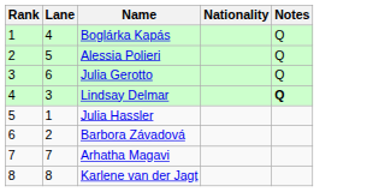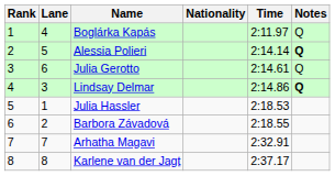 <table class="wikitable">
 <tr>
 <th>Rank</th>
 <th>Lane</th>
 <th>Name</th>
 <th>Nationality</th>
+<th>Time</th>
 <th>Notes</th>
 </tr>
 <tr bgcolor=ccffcc>
 <td>1</td>
 <td>4</td>
 <td><a href='#'>Boglárka Kapás</a></td>
 <td></td>
+<td>2:11.97</td>
 <td>Q</td>
 </tr>
 <tr bgcolor=ccffcc>
 <td>2</td>
 <td>5</td>
 <td><a href='#'>Alessia Polieri</a></td>
 <td></td>
-<td>Q</td>
+<td>2:14.14</td>
+<td><strong>Q</strong></td>
 </tr>
 <tr bgcolor=ccffcc>
 <td>3</td>
 <td>6</td>
 <td><a href='#'>Julia Gerotto</a></td>
 <td></td>
+<td>2:14.61</td>
 <td>Q</td>
 </tr>
 <tr bgcolor=ccffcc>
 <td>4</td>
 <td>3</td>
 <td><a href='#'>Lindsay Delmar</a></td>
 <td></td>
+<td>2:14.86</td>
 <td><strong>Q</strong></td>
 </tr>
 <tr>
 <td>5</td>
 <td>1</td>
 <td><a href='#'>Julia Hassler</a></td>
 <td></td>
+<td>2:18.53</td>
 <td></td>
 </tr>
 <tr>
 <td>6</td>
 <td>2</td>
 <td><a href='#'>Barbora Závadová</a></td>
 <td></td>
+<td>2:18.55</td>
 <td></td>
 </tr>
 <tr>
 <td>7</td>
 <td>7</td>
 <td><a href='#'>Arhatha Magavi</a></td>
 <td></td>
+<td>2:32.91</td>
 <td></td>
 </tr>
 <tr>
 <td>8</td>
 <td>8</td>
 <td><a href='#'>Karlene van der Jagt</a></td>
 <td></td>
+<td>2:37.17</td>
 <td></td>
 </tr>
 </table>
